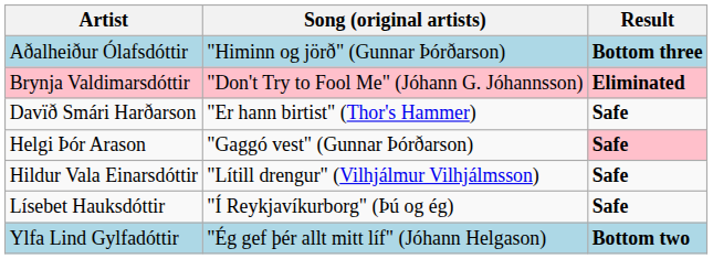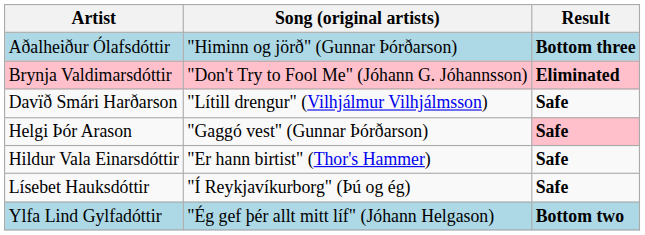 <table class=wikitable>
 <tr>
 <th>Artist</th>
 <th>Song (original artists)</th>
 <th>Result</th>
 </tr>
 <tr style="background:lightblue;">
 <td>Aðalheiður Ólafsdóttir</td>
 <td>"Himinn og jörð" (Gunnar Þórðarson)</td>
 <td><strong>Bottom three</strong></td>
 </tr>
 <tr style="background:pink;">
 <td>Brynja Valdimarsdóttir</td>
 <td>"Don't Try to Fool Me" (Jóhann G. Jóhannsson)</td>
 <td><strong>Eliminated</strong></td>
 </tr>
 <tr>
 <td>Davïð Smári Harðarson</td>
-<td>"Er hann birtist" (<a href='#'>Thor's Hammer</a>)</td>
+<td>"Lítill drengur" (<a href='#'>Vilhjálmur Vilhjálmsson</a>)</td>
 <td><strong>Safe</strong></td>
 </tr>
 <tr>
 <td>Helgi Þór Arason</td>
 <td>"Gaggó vest" (Gunnar Þórðarson)</td>
 <td style="background: pink;"><strong>Safe</strong></td>
 </tr>
 <tr>
 <td>Hildur Vala Einarsdóttir</td>
-<td>"Lítill drengur" (<a href='#'>Vilhjálmur Vilhjálmsson</a>)</td>
+<td>"Er hann birtist" (<a href='#'>Thor's Hammer</a>)</td>
 <td><strong>Safe</strong></td>
 </tr>
 <tr>
 <td>Lísebet Hauksdóttir</td>
 <td>"Í Reykjavíkurborg" (Þú og ég)</td>
 <td><strong>Safe</strong></td>
 </tr>
 <tr style="background:lightblue;">
 <td>Ylfa Lind Gylfadóttir</td>
 <td>"Ég gef þér allt mitt líf" (Jóhann Helgason)</td>
 <td><strong>Bottom two</strong></td>
 </tr>
 </table>
